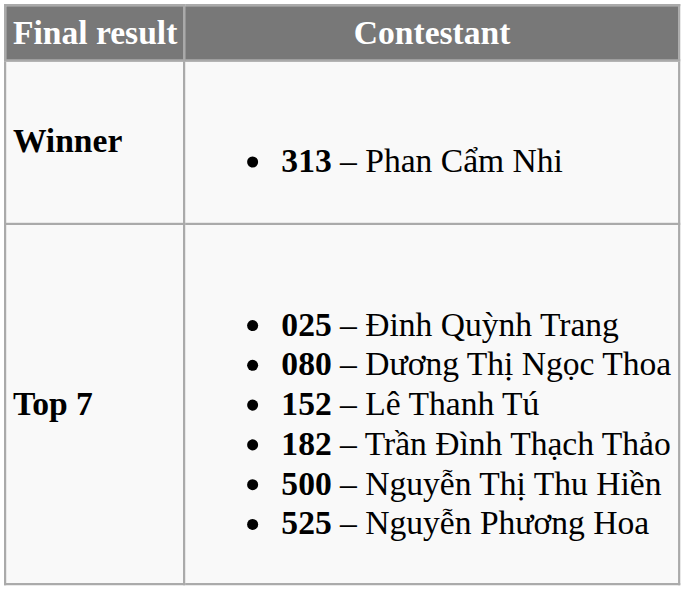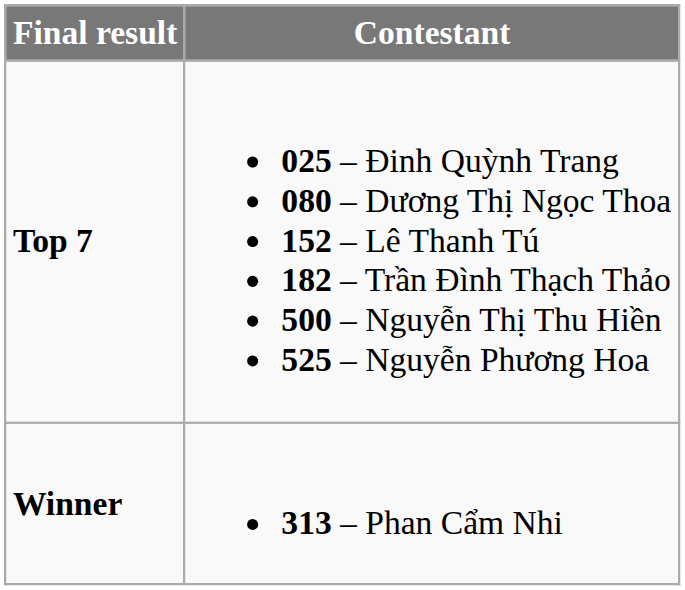 <table class="wikitable sortable" style="font-size: 95%;">
 <tr>
 <th style="background-color:#787878;color:#FFFFFF;">Final result</th>
 <th style="background-color:#787878;color:#FFFFFF;">Contestant</th>
 </tr>
 <tr>
+<td><strong>Top 7</strong></td>
+<td><br><ul><li><strong>025</strong> – Đinh Quỳnh Trang</li><li><strong>080</strong> – Dương Thị Ngọc Thoa</li><li><strong>152</strong> – Lê Thanh Tú</li><li><strong>182</strong> – Trần Đình Thạch Thảo</li><li><strong>500</strong> – Nguyễn Thị Thu Hiền</li><li><strong>525</strong> – Nguyễn Phương Hoa</li></ul></td>
+</tr>
+<tr>
 <td><strong>Winner</strong></td>
 <td><br><ul><li><strong>313</strong> – Phan Cẩm Nhi</li></ul></td>
 </tr>
-<tr>
-<td><strong>Top 7</strong></td>
-<td><br><ul><li><strong>025</strong> – Đinh Quỳnh Trang</li><li><strong>080</strong> – Dương Thị Ngọc Thoa</li><li><strong>152</strong> – Lê Thanh Tú</li><li><strong>182</strong> – Trần Đình Thạch Thảo</li><li><strong>500</strong> – Nguyễn Thị Thu Hiền</li><li><strong>525</strong> – Nguyễn Phương Hoa</li></ul></td>
-</tr>
 </table>
